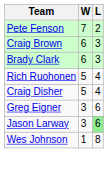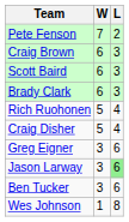 <table class=wikitable>
 <tr>
 <th>Team</th>
 <th>W</th>
 <th>L</th>
 </tr>
 <tr bgcolor="#ccffcc">
 <td><a href='#'>Pete Fenson</a></td>
 <td>7</td>
 <td>2</td>
 </tr>
 <tr bgcolor="#ccffcc">
 <td><a href='#'>Craig Brown</a></td>
+<td>6</td>
+<td>3</td>
+</tr>
+<tr bgcolor="#ccffcc">
+<td><a href='#'>Scott Baird</a></td>
 <td>6</td>
 <td>3</td>
 </tr>
 <tr bgcolor="#ccffcc">
 <td><a href='#'>Brady Clark</a></td>
 <td>6</td>
 <td>3</td>
 </tr>
 <tr>
 <td><a href='#'>Rich Ruohonen</a></td>
 <td>5</td>
 <td>4</td>
 </tr>
 <tr>
 <td><a href='#'>Craig Disher</a></td>
 <td>5</td>
 <td>4</td>
 </tr>
 <tr>
 <td><a href='#'>Greg Eigner</a></td>
 <td>3</td>
 <td>6</td>
 </tr>
 <tr>
 <td><a href='#'>Jason Larway</a></td>
 <td>3</td>
 <td style="background: lightgreen;">6</td>
 </tr>
 <tr>
+<td><a href='#'>Ben Tucker</a></td>
+<td>3</td>
+<td>6</td>
+</tr>
+<tr>
 <td><a href='#'>Wes Johnson</a></td>
 <td>1</td>
 <td>8</td>
 </tr>
 </table>
